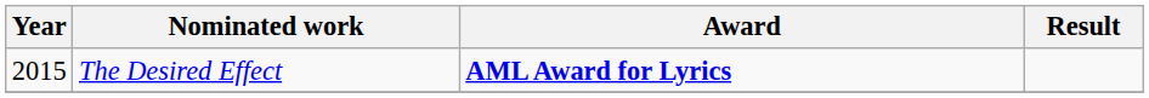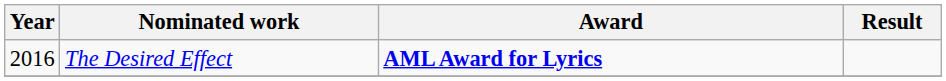 <table class="wikitable">
 <tr>
 <th>Year</th>
 <th width="220">Nominated work</th>
 <th width="325">Award</th>
 <th width="62">Result</th>
 </tr>
 <tr>
-<td>2015</td>
+<td>2016</td>
 <td><em><a href='#'>The Desired Effect</a></em></td>
 <td><strong><a href='#'>AML Award for Lyrics</a></strong></td>
 <td></td>
 </tr>
 <tr>
 </tr>
 </table>
